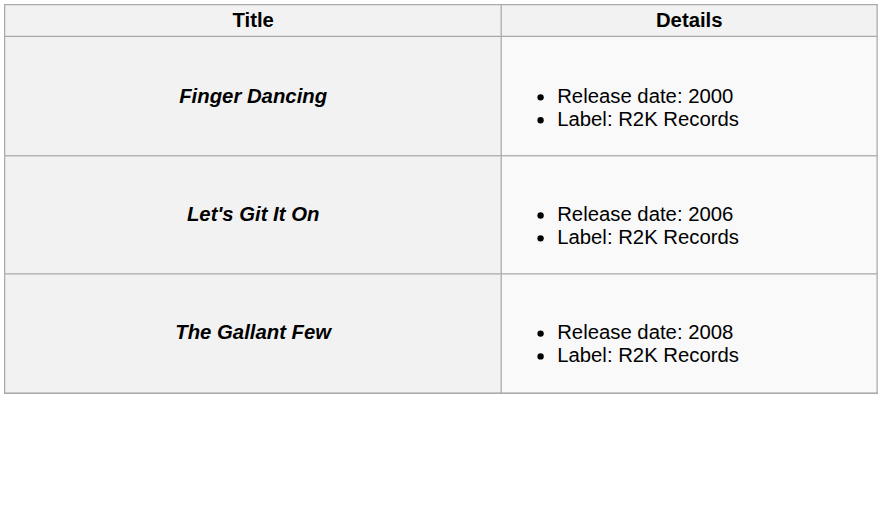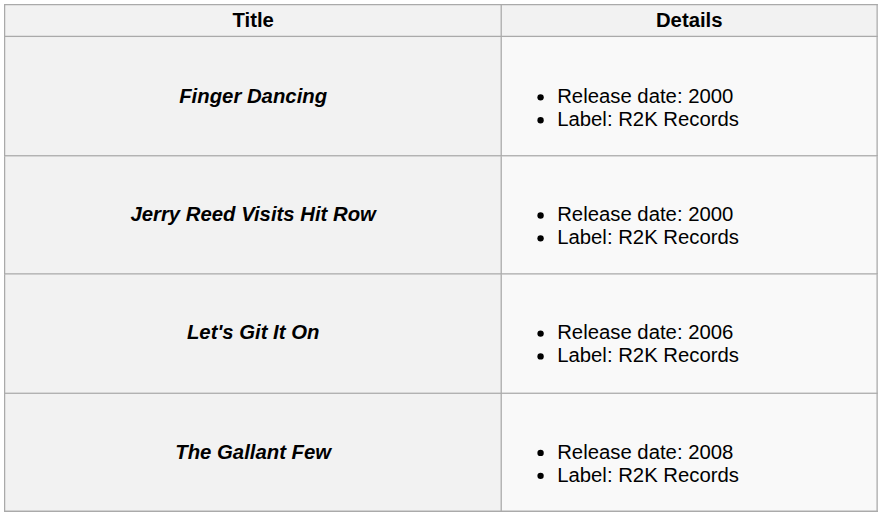 <table class="wikitable plainrowheaders">
 <tr>
 <th style="width:24em;">Title</th>
 <th style="width:18em;">Details</th>
 </tr>
 <tr>
 <th scope="row"><em>Finger Dancing</em></th>
+<td><br><ul><li>Release date: 2000</li><li>Label: R2K Records</li></ul></td>
+</tr>
+<tr>
+<th scope="row"><em>Jerry Reed Visits Hit Row</em></th>
 <td><br><ul><li>Release date: 2000</li><li>Label: R2K Records</li></ul></td>
 </tr>
 <tr>
 <th scope="row"><em>Let's Git It On</em></th>
 <td><br><ul><li>Release date: 2006</li><li>Label: R2K Records</li></ul></td>
 </tr>
 <tr>
 <th scope="row"><em>The Gallant Few</em></th>
 <td><br><ul><li>Release date: 2008</li><li>Label: R2K Records</li></ul></td>
 </tr>
 <tr>
 </tr>
 </table>
